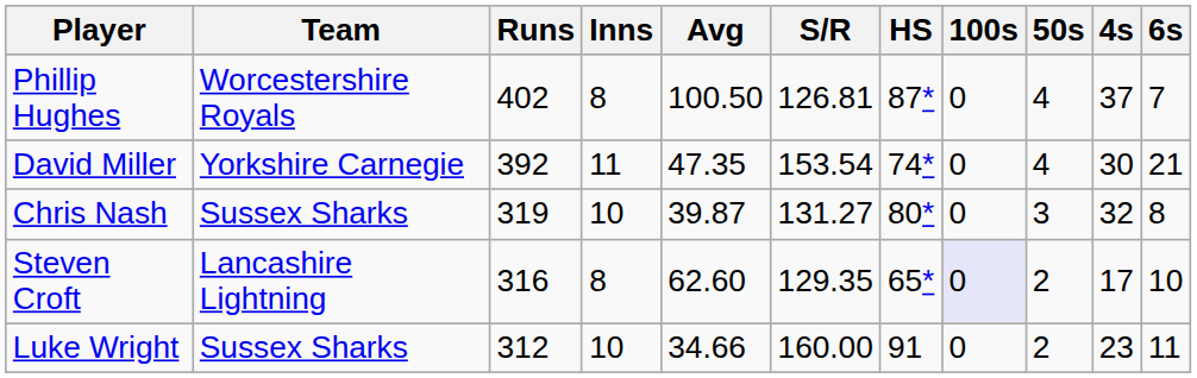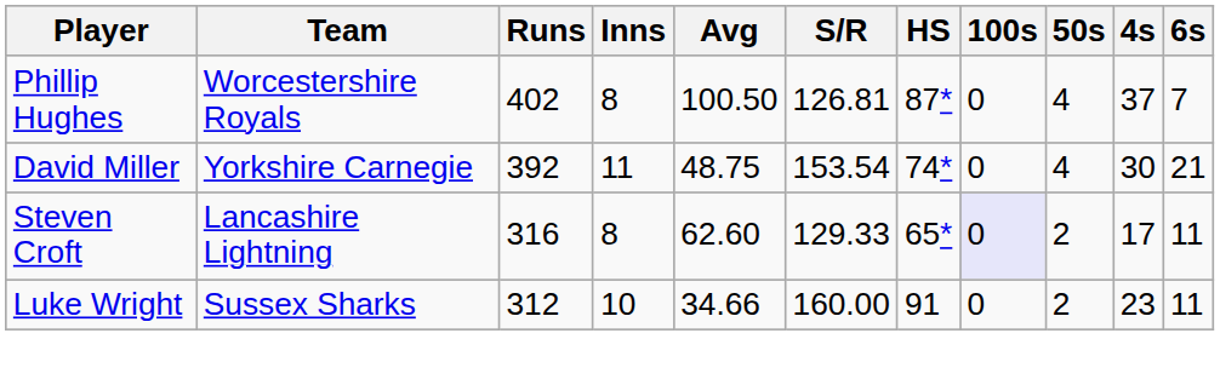 <table class="wikitable">
 <tr>
 <th>Player</th>
 <th>Team</th>
 <th>Runs</th>
 <th>Inns</th>
 <th>Avg</th>
 <th>S/R</th>
 <th>HS</th>
 <th>100s</th>
 <th>50s</th>
 <th>4s</th>
 <th>6s</th>
 </tr>
 <tr>
 <td><a href='#'>Phillip Hughes</a></td>
 <td><a href='#'>Worcestershire Royals</a></td>
 <td>402</td>
 <td>8</td>
 <td>100.50</td>
 <td>126.81</td>
 <td>87<a href='#'>*</a></td>
 <td>0</td>
 <td>4</td>
 <td>37</td>
 <td>7</td>
 </tr>
 <tr>
 <td><a href='#'>David Miller</a></td>
 <td><a href='#'>Yorkshire Carnegie</a></td>
 <td>392</td>
 <td>11</td>
-<td>47.35</td>
+<td>48.75</td>
 <td>153.54</td>
 <td>74<a href='#'>*</a></td>
 <td>0</td>
 <td>4</td>
 <td>30</td>
 <td>21</td>
 </tr>
 <tr>
-<td><a href='#'>Chris Nash</a></td>
-<td><a href='#'>Sussex Sharks</a></td>
-<td>319</td>
-<td>10</td>
-<td>39.87</td>
-<td>131.27</td>
-<td>80<a href='#'>*</a></td>
-<td>0</td>
-<td>3</td>
-<td>32</td>
-<td>8</td>
-</tr>
-<tr>
 <td><a href='#'>Steven Croft</a></td>
 <td><a href='#'>Lancashire Lightning</a></td>
 <td>316</td>
 <td>8</td>
 <td>62.60</td>
-<td>129.35</td>
+<td>129.33</td>
 <td>65<a href='#'>*</a></td>
 <td style="background: lavender;">0</td>
 <td>2</td>
 <td>17</td>
-<td>10</td>
+<td>11</td>
 </tr>
 <tr>
 <td><a href='#'>Luke Wright</a></td>
 <td><a href='#'>Sussex Sharks</a></td>
 <td>312</td>
 <td>10</td>
 <td>34.66</td>
 <td>160.00</td>
 <td>91</td>
 <td>0</td>
 <td>2</td>
 <td>23</td>
 <td>11</td>
 </tr>
 </table>
